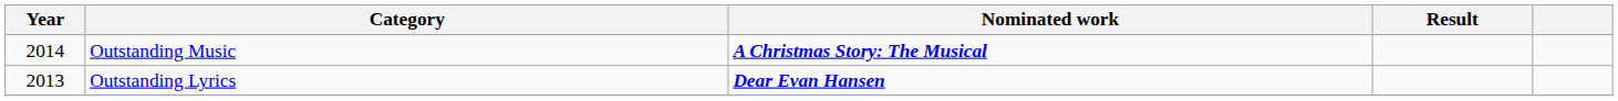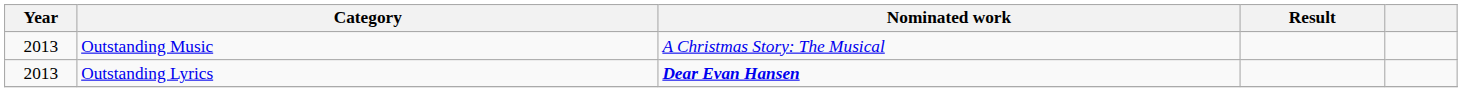 <table class="wikitable" style="width:85%;">
 <tr>
 <th width=5%>Year</th>
 <th style="width:40%;">Category</th>
 <th style="width:40%;">Nominated work</th>
 <th style="width:10%;">Result</th>
 <th width=5%></th>
 </tr>
 <tr>
-<td style="text-align:center;">2014</td>
+<td style="text-align:center;">2013</td>
 <td><a href='#'>Outstanding Music</a></td>
-<td><strong><em><a href='#'>A Christmas Story: The Musical</a></em></strong></td>
+<td><em><a href='#'>A Christmas Story: The Musical</a></em></td>
 <td></td>
 <td align="center"></td>
 </tr>
 <tr>
 <td style="text-align:center;">2013</td>
 <td><a href='#'>Outstanding Lyrics</a></td>
 <td><strong><em><a href='#'>Dear Evan Hansen</a></em></strong></td>
 <td></td>
 <td align="center"></td>
 </tr>
 <tr>
 </tr>
 </table>
